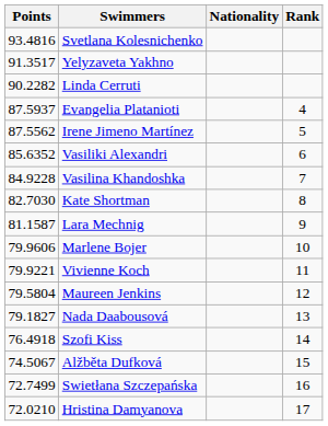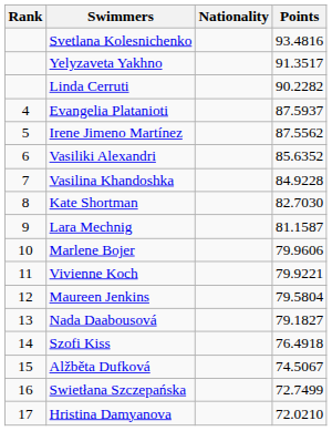 <table class="wikitable sortable" style="text-align:center">
 <tr>
-<th>Points</th>
+<th>Rank</th>
 <th>Swimmers</th>
 <th>Nationality</th>
-<th>Rank</th>
+<th>Points</th>
 </tr>
 <tr>
-<td>93.4816</td>
+<td></td>
 <td align=left><a href='#'>Svetlana Kolesnichenko</a></td>
 <td align=left></td>
-<td></td>
+<td>93.4816</td>
 </tr>
 <tr>
-<td>91.3517</td>
+<td></td>
 <td align=left><a href='#'>Yelyzaveta Yakhno</a></td>
 <td align=left></td>
-<td></td>
+<td>91.3517</td>
 </tr>
 <tr>
-<td>90.2282</td>
+<td></td>
 <td align=left><a href='#'>Linda Cerruti</a></td>
 <td align=left></td>
-<td></td>
+<td>90.2282</td>
 </tr>
 <tr>
-<td>87.5937</td>
+<td>4</td>
 <td align=left><a href='#'>Evangelia Platanioti</a></td>
 <td align=left></td>
-<td>4</td>
+<td>87.5937</td>
 </tr>
 <tr>
-<td>87.5562</td>
+<td>5</td>
 <td align=left><a href='#'>Irene Jimeno Martínez</a></td>
 <td align=left></td>
-<td>5</td>
+<td>87.5562</td>
 </tr>
 <tr>
-<td>85.6352</td>
+<td>6</td>
 <td align=left><a href='#'>Vasiliki Alexandri</a></td>
 <td align=left></td>
-<td>6</td>
+<td>85.6352</td>
 </tr>
 <tr>
-<td>84.9228</td>
+<td>7</td>
 <td align=left><a href='#'>Vasilina Khandoshka</a></td>
 <td align=left></td>
-<td>7</td>
+<td>84.9228</td>
 </tr>
 <tr>
-<td>82.7030</td>
+<td>8</td>
 <td align=left><a href='#'>Kate Shortman</a></td>
 <td align=left></td>
-<td>8</td>
+<td>82.7030</td>
 </tr>
 <tr>
-<td>81.1587</td>
+<td>9</td>
 <td align=left><a href='#'>Lara Mechnig</a></td>
 <td align=left></td>
-<td>9</td>
+<td>81.1587</td>
 </tr>
 <tr>
-<td>79.9606</td>
+<td>10</td>
 <td align=left><a href='#'>Marlene Bojer</a></td>
 <td align=left></td>
-<td>10</td>
+<td>79.9606</td>
 </tr>
 <tr>
-<td>79.9221</td>
+<td>11</td>
 <td align=left><a href='#'>Vivienne Koch</a></td>
 <td align=left></td>
-<td>11</td>
+<td>79.9221</td>
 </tr>
 <tr>
-<td>79.5804</td>
+<td>12</td>
 <td align=left><a href='#'>Maureen Jenkins</a></td>
 <td align=left></td>
-<td>12</td>
+<td>79.5804</td>
 </tr>
 <tr>
-<td>79.1827</td>
+<td>13</td>
 <td align=left><a href='#'>Nada Daabousová</a></td>
 <td align=left></td>
-<td>13</td>
+<td>79.1827</td>
 </tr>
 <tr>
-<td>76.4918</td>
+<td>14</td>
 <td align=left><a href='#'>Szofi Kiss</a></td>
 <td align=left></td>
-<td>14</td>
+<td>76.4918</td>
 </tr>
 <tr>
-<td>74.5067</td>
+<td>15</td>
 <td align=left><a href='#'>Alžběta Dufková</a></td>
 <td align=left></td>
-<td>15</td>
+<td>74.5067</td>
 </tr>
 <tr>
-<td>72.7499</td>
+<td>16</td>
 <td align=left><a href='#'>Swietłana Szczepańska</a></td>
 <td align=left></td>
-<td>16</td>
+<td>72.7499</td>
 </tr>
 <tr>
-<td>72.0210</td>
+<td>17</td>
 <td align=left><a href='#'>Hristina Damyanova</a></td>
 <td align=left></td>
-<td>17</td>
+<td>72.0210</td>
 </tr>
 </table>
